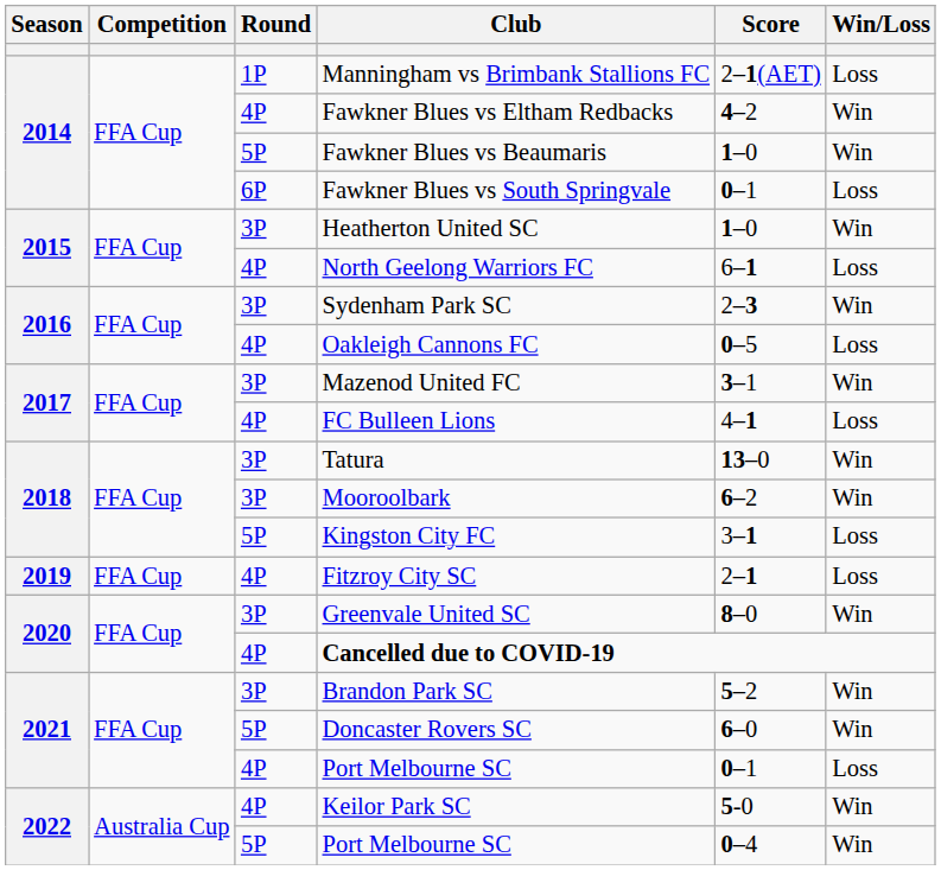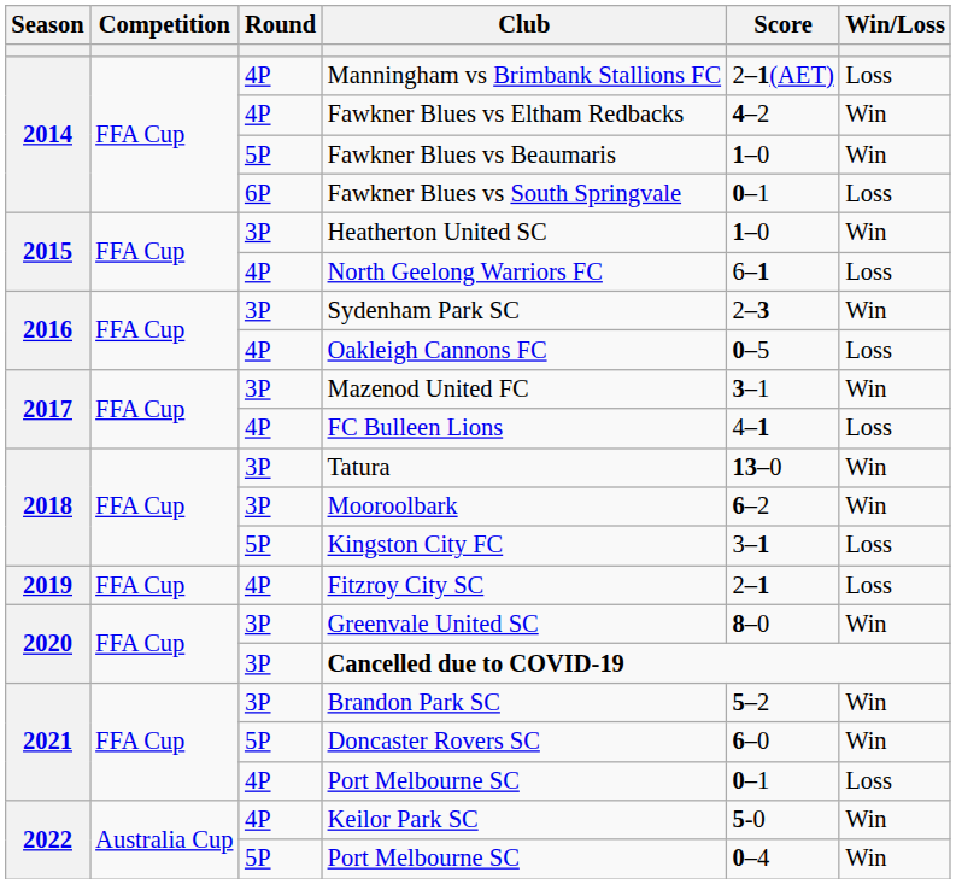 <table class="wikitable">
 <tr>
 <th>Season</th>
 <th>Competition</th>
 <th>Round</th>
 <th>Club</th>
 <th>Score</th>
 <th>Win/Loss</th>
 </tr>
 <tr>
 <th></th>
 <th></th>
 <th></th>
 <th></th>
 <th></th>
 <th></th>
 </tr>
 <tr>
 <th rowspan="4"><a href='#'>2014</a></th>
 <td rowspan="4"><a href='#'>FFA Cup</a></td>
-<td><a href='#'>1P</a></td>
+<td><a href='#'>4P</a></td>
 <td>Manningham vs <a href='#'>Brimbank Stallions FC</a></td>
 <td>2–<strong>1</strong><a href='#'>(AET)</a></td>
 <td>Loss</td>
 </tr>
 <tr>
 <td><a href='#'>4P</a></td>
 <td>Fawkner Blues vs Eltham Redbacks</td>
 <td><strong>4</strong>–2</td>
 <td>Win</td>
 </tr>
 <tr>
 <td><a href='#'>5P</a></td>
 <td>Fawkner Blues vs Beaumaris</td>
 <td><strong>1</strong>–0</td>
 <td>Win</td>
 </tr>
 <tr>
 <td><a href='#'>6P</a></td>
 <td>Fawkner Blues vs <a href='#'>South Springvale</a></td>
 <td><strong>0</strong>–1</td>
 <td>Loss</td>
 </tr>
 <tr>
 <th rowspan="2"><a href='#'>2015</a></th>
 <td rowspan="2"><a href='#'>FFA Cup</a></td>
 <td><a href='#'>3P</a></td>
 <td>Heatherton United SC</td>
 <td><strong>1</strong>–0</td>
 <td>Win</td>
 </tr>
 <tr>
 <td><a href='#'>4P</a></td>
 <td><a href='#'>North Geelong Warriors FC</a></td>
 <td>6–<strong>1</strong></td>
 <td>Loss</td>
 </tr>
 <tr>
 <th rowspan="2"><a href='#'>2016</a></th>
 <td rowspan="2"><a href='#'>FFA Cup</a></td>
 <td><a href='#'>3P</a></td>
 <td>Sydenham Park SC</td>
 <td>2–<strong>3</strong></td>
 <td>Win</td>
 </tr>
 <tr>
 <td><a href='#'>4P</a></td>
 <td><a href='#'>Oakleigh Cannons FC</a></td>
 <td><strong>0</strong>–5</td>
 <td>Loss</td>
 </tr>
 <tr>
 <th rowspan="2"><a href='#'>2017</a></th>
 <td rowspan="2"><a href='#'>FFA Cup</a></td>
 <td><a href='#'>3P</a></td>
 <td>Mazenod United FC</td>
 <td><strong>3</strong>–1</td>
 <td>Win</td>
 </tr>
 <tr>
 <td><a href='#'>4P</a></td>
 <td><a href='#'>FC Bulleen Lions</a></td>
 <td>4–<strong>1</strong></td>
 <td>Loss</td>
 </tr>
 <tr>
 <th rowspan="3"><a href='#'>2018</a></th>
 <td rowspan="3"><a href='#'>FFA Cup</a></td>
 <td><a href='#'>3P</a></td>
 <td Tatura SC>Tatura</td>
 <td><strong>13</strong>–0</td>
 <td>Win</td>
 </tr>
 <tr>
 <td><a href='#'>3P</a></td>
 <td><a href='#'>Mooroolbark</a></td>
 <td><strong>6</strong>–2</td>
 <td>Win</td>
 </tr>
 <tr>
 <td><a href='#'>5P</a></td>
 <td><a href='#'>Kingston City FC</a></td>
 <td>3–<strong>1</strong></td>
 <td>Loss</td>
 </tr>
 <tr>
 <th><a href='#'>2019</a></th>
 <td><a href='#'>FFA Cup</a></td>
 <td><a href='#'>4P</a></td>
 <td><a href='#'>Fitzroy City SC</a></td>
 <td>2–<strong>1</strong></td>
 <td>Loss</td>
 </tr>
 <tr>
 <th rowspan="2"><a href='#'>2020</a></th>
 <td rowspan="2"><a href='#'>FFA Cup</a></td>
 <td><a href='#'>3P</a></td>
 <td><a href='#'>Greenvale United SC</a></td>
 <td><strong>8</strong>–0</td>
 <td>Win</td>
 </tr>
 <tr>
-<td><a href='#'>4P</a></td>
+<td><a href='#'>3P</a></td>
 <td colspan="3"><strong>Cancelled due to COVID-19</strong></td>
 </tr>
 <tr>
 <th rowspan="3"><a href='#'>2021</a></th>
 <td rowspan="3"><a href='#'>FFA Cup</a></td>
 <td><a href='#'>3P</a></td>
 <td><a href='#'>Brandon Park SC</a></td>
 <td><strong>5</strong>–2</td>
 <td>Win</td>
 </tr>
 <tr>
 <td><a href='#'>5P</a></td>
 <td><a href='#'>Doncaster Rovers SC</a></td>
 <td><strong>6</strong>–0</td>
 <td>Win</td>
 </tr>
 <tr>
 <td><a href='#'>4P</a></td>
 <td><a href='#'>Port Melbourne SC</a></td>
 <td><strong>0</strong>–1</td>
 <td>Loss</td>
 </tr>
 <tr>
 <th rowspan="2"><a href='#'>2022</a></th>
 <td rowspan="2"><a href='#'>Australia Cup</a></td>
 <td><a href='#'>4P</a></td>
 <td><a href='#'>Keilor Park SC</a></td>
 <td><strong>5</strong>-0</td>
 <td>Win</td>
 </tr>
 <tr>
 <td><a href='#'>5P</a></td>
 <td><a href='#'>Port Melbourne SC</a></td>
 <td><strong>0</strong>–4</td>
 <td>Win</td>
 </tr>
 </table>
